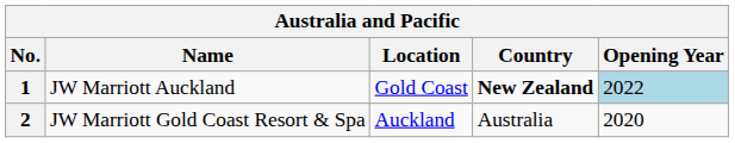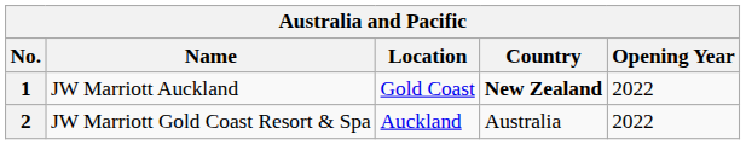 <table class="wikitable sortable">
 <tr>
 <th colspan="6">Australia and Pacific</th>
 </tr>
 <tr>
 <th>No.</th>
 <th>Name</th>
 <th>Location</th>
 <th>Country</th>
 <th>Opening Year</th>
 </tr>
 <tr>
 <th>1</th>
 <td>JW Marriott Auckland</td>
 <td><a href='#'>Gold Coast</a></td>
 <td><strong>New Zealand</strong></td>
-<td style="background: lightblue;">2022</td>
+<td>2022</td>
 </tr>
 <tr>
 <th>2</th>
 <td>JW Marriott Gold Coast Resort & Spa</td>
 <td><a href='#'>Auckland</a></td>
 <td>Australia</td>
-<td>2020</td>
+<td>2022</td>
 </tr>
 </table>
